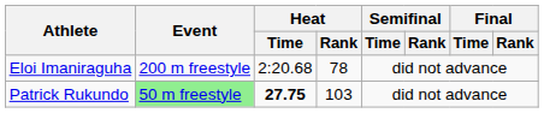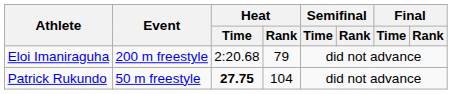 <table class=wikitable style="font-size:90%">
 <tr>
 <th rowspan="2">Athlete</th>
 <th rowspan="2">Event</th>
 <th colspan="2">Heat</th>
 <th colspan="2">Semifinal</th>
 <th colspan="2">Final</th>
 </tr>
 <tr style="font-size:95%">
 <th>Time</th>
 <th>Rank</th>
 <th>Time</th>
 <th>Rank</th>
 <th>Time</th>
 <th>Rank</th>
 </tr>
 <tr align=center>
 <td align=left><a href='#'>Eloi Imaniraguha</a></td>
 <td align=left><a href='#'>200 m freestyle</a></td>
 <td>2:20.68</td>
-<td>78</td>
+<td>79</td>
 <td colspan=4>did not advance</td>
 </tr>
 <tr align=center>
 <td align=left><a href='#'>Patrick Rukundo</a></td>
-<td align=left style="background: lightgreen;"><a href='#'>50 m freestyle</a></td>
+<td align=left><a href='#'>50 m freestyle</a></td>
 <td><strong>27.75</strong></td>
-<td>103</td>
+<td>104</td>
 <td colspan=4>did not advance</td>
 </tr>
 </table>
